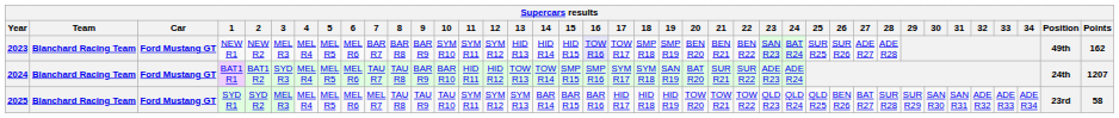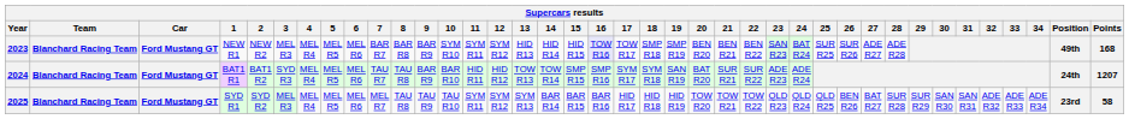 <table class="wikitable" style="text-align:center; font-size:75%">
 <tr>
 <th colspan=45><a href='#'>Supercars</a> results</th>
 </tr>
 <tr>
 <th>Year</th>
 <th>Team</th>
 <th>Car</th>
 <th>1</th>
 <th>2</th>
 <th>3</th>
 <th>4</th>
 <th>5</th>
 <th>6</th>
 <th>7</th>
 <th>8</th>
 <th>9</th>
 <th>10</th>
 <th>11</th>
 <th>12</th>
 <th>13</th>
 <th>14</th>
 <th>15</th>
 <th>16</th>
 <th>17</th>
 <th>18</th>
 <th>19</th>
 <th>20</th>
 <th>21</th>
 <th>22</th>
 <th>23</th>
 <th>24</th>
 <th>25</th>
 <th>26</th>
 <th>27</th>
 <th>28</th>
 <th>29</th>
 <th>30</th>
 <th>31</th>
 <th>32</th>
 <th>33</th>
 <th>34</th>
 <th>Position</th>
 <th>Points</th>
 </tr>
 <tr>
 <th><a href='#'>2023</a></th>
 <th><a href='#'>Blanchard Racing Team</a></th>
 <th><a href='#'>Ford Mustang GT</a></th>
 <td><a href='#'>NEW<br>R1</a></td>
 <td><a href='#'>NEW<br>R2</a></td>
 <td><a href='#'>MEL<br>R3</a></td>
 <td><a href='#'>MEL<br>R4</a></td>
 <td><a href='#'>MEL<br>R5</a></td>
 <td><a href='#'>MEL<br>R6</a></td>
 <td><a href='#'>BAR<br>R7</a></td>
 <td><a href='#'>BAR<br>R8</a></td>
 <td><a href='#'>BAR<br>R9</a></td>
 <td><a href='#'>SYM<br>R10</a></td>
 <td><a href='#'>SYM<br>R11</a></td>
 <td><a href='#'>SYM<br>R12</a></td>
 <td><a href='#'>HID<br>R13</a></td>
 <td><a href='#'>HID<br>R14</a></td>
 <td><a href='#'>HID<br>R15</a></td>
 <td style="background: lavender;"><a href='#'>TOW<br>R16</a></td>
 <td><a href='#'>TOW<br>R17</a></td>
 <td><a href='#'>SMP<br>R18</a></td>
 <td><a href='#'>SMP<br>R19</a></td>
 <td><a href='#'>BEN<br>R20</a></td>
 <td><a href='#'>BEN<br>R21</a></td>
 <td><a href='#'>BEN<br>R22</a></td>
 <td style=background:#dfffdf><a href='#'>SAN<br>R23</a><br></td>
 <td style=background:#dfffdf><a href='#'>BAT<br>R24</a><br></td>
 <td><a href='#'>SUR<br>R25</a></td>
 <td><a href='#'>SUR<br>R26</a></td>
 <td><a href='#'>ADE<br>R27</a></td>
 <td><a href='#'>ADE<br>R28</a></td>
 <th colspan=6></th>
 <th>49th</th>
-<th>162</th>
+<th>168</th>
 </tr>
 <tr>
 <th><a href='#'>2024</a></th>
 <th><a href='#'>Blanchard Racing Team</a></th>
 <th><a href='#'>Ford Mustang GT</a></th>
 <td style=background:#efcfff><a href='#'>BAT1<br>R1</a><br></td>
 <td style=background:#dfffdf><a href='#'>BAT1<br>R2</a><br></td>
 <td style=background:#dfffdf><a href='#'>SYD<br>R3</a><br></td>
 <td style=background:#dfffdf><a href='#'>MEL<br>R4</a><br></td>
 <td style=background:#dfffdf><a href='#'>MEL<br>R5</a><br></td>
 <td style=background:#dfffdf><a href='#'>MEL<br>R6</a><br></td>
 <td style=background:#dfffdf><a href='#'>TAU<br>R7</a><br></td>
 <td style=background:#dfffdf><a href='#'>TAU<br>R8</a><br></td>
 <td style=background:#dfffdf><a href='#'>BAR<br>R9</a><br></td>
 <td style=background:#dfffdf><a href='#'>BAR<br>R10</a><br></td>
 <td style=background:#dfffdf><a href='#'>HID<br>R11</a><br></td>
 <td style=background:#dfffdf><a href='#'>HID<br>R12</a><br></td>
 <td style=background:#dfffdf><a href='#'>TOW<br>R13</a><br></td>
 <td style=background:#dfffdf><a href='#'>TOW<br>R14</a><br></td>
 <td style=background:#dfffdf><a href='#'>SMP<br>R15</a><br></td>
 <td style=background:#dfffdf><a href='#'>SMP<br>R16</a><br></td>
 <td style=background:#dfffdf><a href='#'>SYM<br>R17</a><br></td>
 <td style=background:#dfffdf><a href='#'>SYM<br>R18</a><br></td>
 <td style=background:#dfffdf><a href='#'>SAN<br>R19</a><br></td>
 <td style=background:#dfffdf><a href='#'>BAT<br>R20</a><br></td>
 <td style=background:#dfffdf><a href='#'>SUR<br>R21</a><br></td>
 <td style=background:#dfffdf><a href='#'>SUR<br>R22</a><br></td>
 <td style=background:#dfffdf><a href='#'>ADE<br>R23</a><br></td>
 <td style=background:#dfffdf><a href='#'>ADE<br>R24</a><br></td>
 <th colspan=10></th>
 <th>24th</th>
 <th>1207</th>
 </tr>
 <tr>
 <th><a href='#'>2025</a></th>
 <th><a href='#'>Blanchard Racing Team</a></th>
 <th><a href='#'>Ford Mustang GT</a></th>
 <td style=background:#dfffdf><a href='#'>SYD<br>R1</a><br></td>
 <td style=background:#dfffdf><a href='#'>SYD<br>R2</a><br></td>
 <td style=background:#dfffdf><a href='#'>MEL<br>R3</a><br></td>
 <td style=background:#><a href='#'>MEL<br>R4</a><br></td>
 <td style=background:#><a href='#'>MEL<br>R5</a><br></td>
 <td style=background:#><a href='#'>MEL<br>R6</a><br></td>
 <td style=background:#><a href='#'>MEL<br>R7</a><br></td>
 <td style=background:#><a href='#'>TAU<br>R8</a><br></td>
 <td style=background:#><a href='#'>TAU<br>R9</a><br></td>
 <td style=background:#><a href='#'>TAU<br>R10</a><br></td>
 <td style=background:#><a href='#'>SYM<br>R11</a><br></td>
 <td style=background:#><a href='#'>SYM<br>R12</a><br></td>
 <td style=background:#><a href='#'>SYM<br>R13</a><br></td>
 <td style=background:#><a href='#'>BAR<br>R14</a><br></td>
 <td style=background:#><a href='#'>BAR<br>R15</a><br></td>
 <td style=background:#><a href='#'>BAR<br>R16</a><br></td>
 <td style=background:#><a href='#'>HID<br>R17</a><br></td>
 <td style=background:#><a href='#'>HID<br>R18</a><br></td>
 <td style=background:#><a href='#'>HID<br>R19</a><br></td>
 <td style=background:#><a href='#'>TOW<br>R20</a><br></td>
 <td style=background:#><a href='#'>TOW<br>R21</a><br></td>
 <td style=background:#><a href='#'>TOW<br>R22</a><br></td>
 <td style=background:#><a href='#'>QLD<br>R23</a><br></td>
 <td style=background:#><a href='#'>QLD<br>R24</a><br></td>
 <td style=background:#><a href='#'>QLD<br>R25</a><br></td>
 <td style=background:#><a href='#'>BEN<br>R26</a><br></td>
 <td style=background:#><a href='#'>BAT<br>R27</a><br></td>
 <td style=background:#><a href='#'>SUR<br>R28</a><br></td>
 <td style=background:#><a href='#'>SUR<br>R29</a><br></td>
 <td style=background:#><a href='#'>SAN<br>R30</a><br></td>
 <td style=background:#><a href='#'>SAN<br>R31</a><br></td>
 <td style=background:#><a href='#'>ADE<br>R32</a><br></td>
 <td style=background:#><a href='#'>ADE<br>R33</a><br></td>
 <td style=background:#><a href='#'>ADE<br>R34</a><br></td>
 <th>23rd</th>
 <th>58</th>
 </tr>
 </table>
